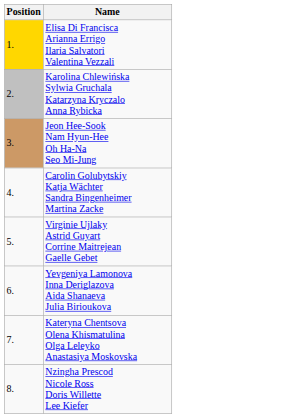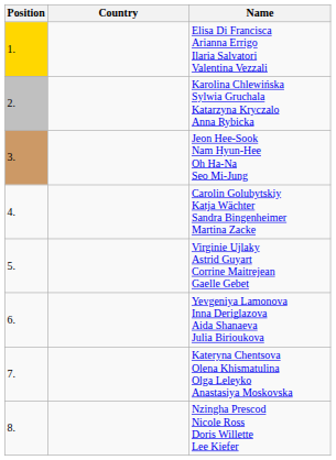 <table class="wikitable">
 <tr>
 <th width="10">Position</th>
+<th width="200">Country</th>
 <th width="200">Name</th>
 </tr>
 <tr>
 <td bgcolor="gold">1.</td>
+<td></td>
 <td><a href='#'>Elisa Di Francisca</a><br><a href='#'>Arianna Errigo</a><br><a href='#'>Ilaria Salvatori</a><br><a href='#'>Valentina Vezzali</a></td>
 </tr>
 <tr>
 <td bgcolor="silver">2.</td>
+<td></td>
 <td><a href='#'>Karolina Chlewińska</a><br><a href='#'>Sylwia Gruchala</a><br><a href='#'>Katarzyna Kryczalo</a><br><a href='#'>Anna Rybicka</a></td>
 </tr>
 <tr>
 <td bgcolor="#CC9966">3.</td>
+<td></td>
 <td><a href='#'>Jeon Hee-Sook</a><br><a href='#'>Nam Hyun-Hee</a><br><a href='#'>Oh Ha-Na</a><br><a href='#'>Seo Mi-Jung</a></td>
 </tr>
 <tr>
 <td>4.</td>
+<td></td>
 <td><a href='#'>Carolin Golubytskiy</a><br><a href='#'>Katja Wächter</a><br><a href='#'>Sandra Bingenheimer</a><br><a href='#'>Martina Zacke</a></td>
 </tr>
 <tr>
 <td>5.</td>
+<td></td>
 <td><a href='#'>Virginie Ujlaky</a><br><a href='#'>Astrid Guyart</a><br><a href='#'>Corrine Maitrejean</a><br><a href='#'>Gaelle Gebet</a></td>
 </tr>
 <tr>
 <td>6.</td>
+<td></td>
 <td><a href='#'>Yevgeniya Lamonova</a><br><a href='#'>Inna Deriglazova</a><br><a href='#'>Aida Shanaeva</a><br><a href='#'>Julia Birioukova</a></td>
 </tr>
 <tr>
 <td>7.</td>
+<td></td>
 <td><a href='#'>Kateryna Chentsova</a><br><a href='#'>Olena Khismatulina</a><br><a href='#'>Olga Leleyko</a><br><a href='#'>Anastasiya Moskovska</a></td>
 </tr>
 <tr>
 <td>8.</td>
+<td></td>
 <td><a href='#'>Nzingha Prescod</a><br><a href='#'>Nicole Ross</a><br><a href='#'>Doris Willette</a><br><a href='#'>Lee Kiefer</a></td>
 </tr>
 </table>
